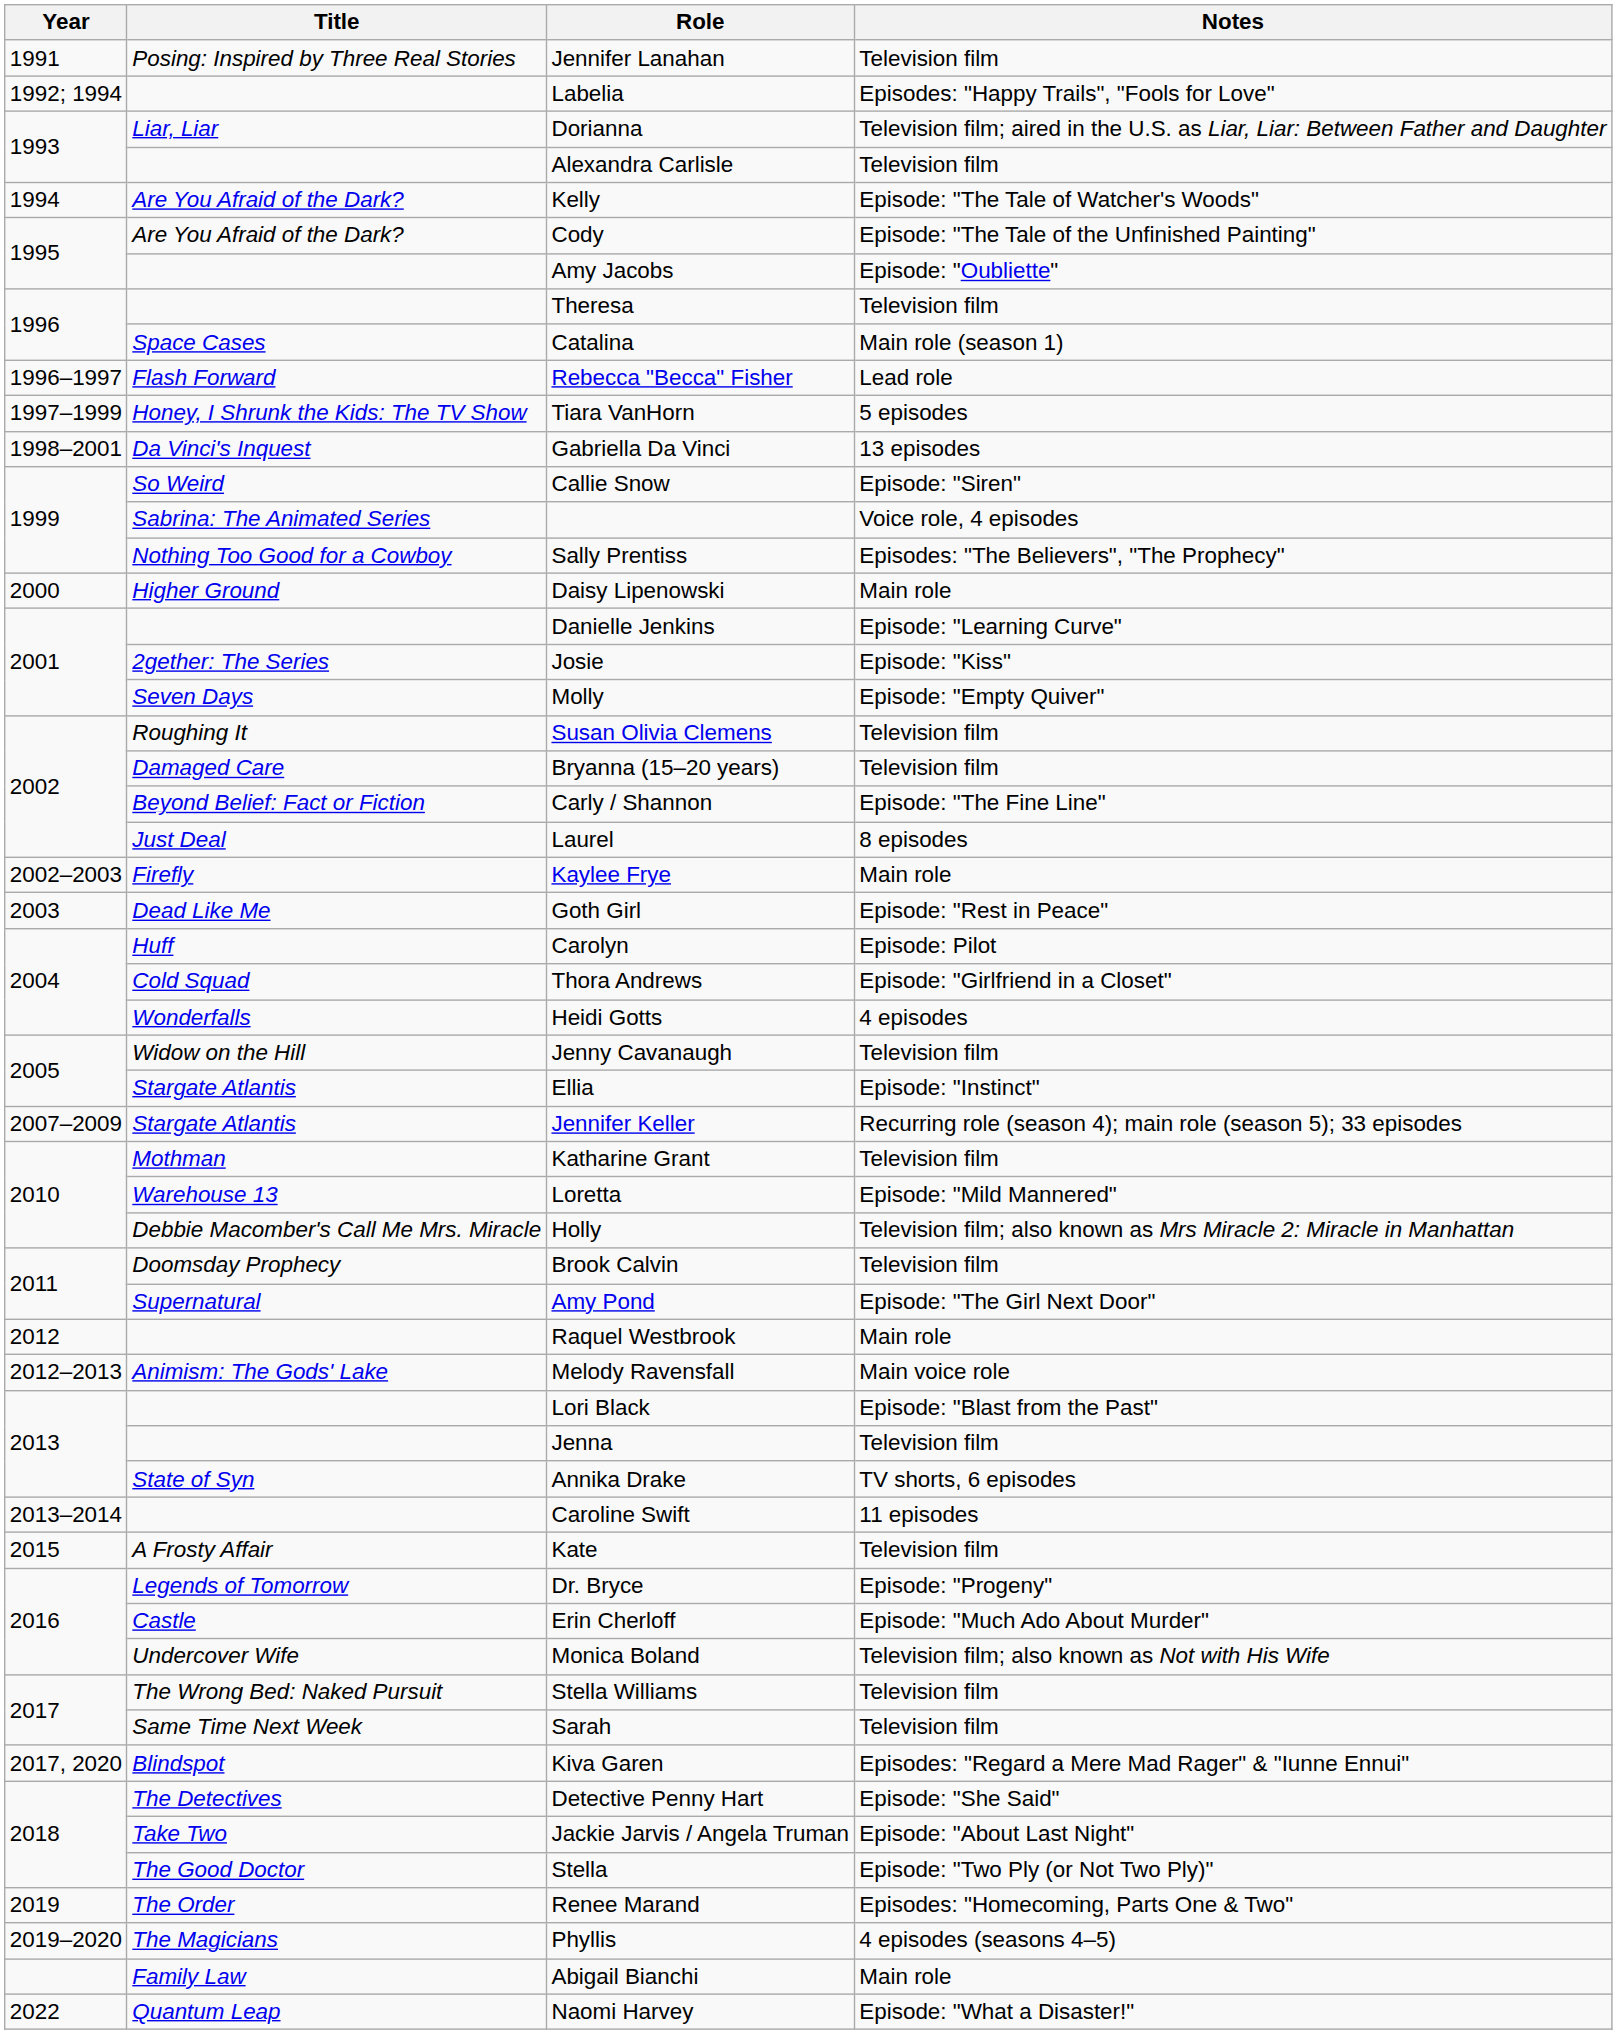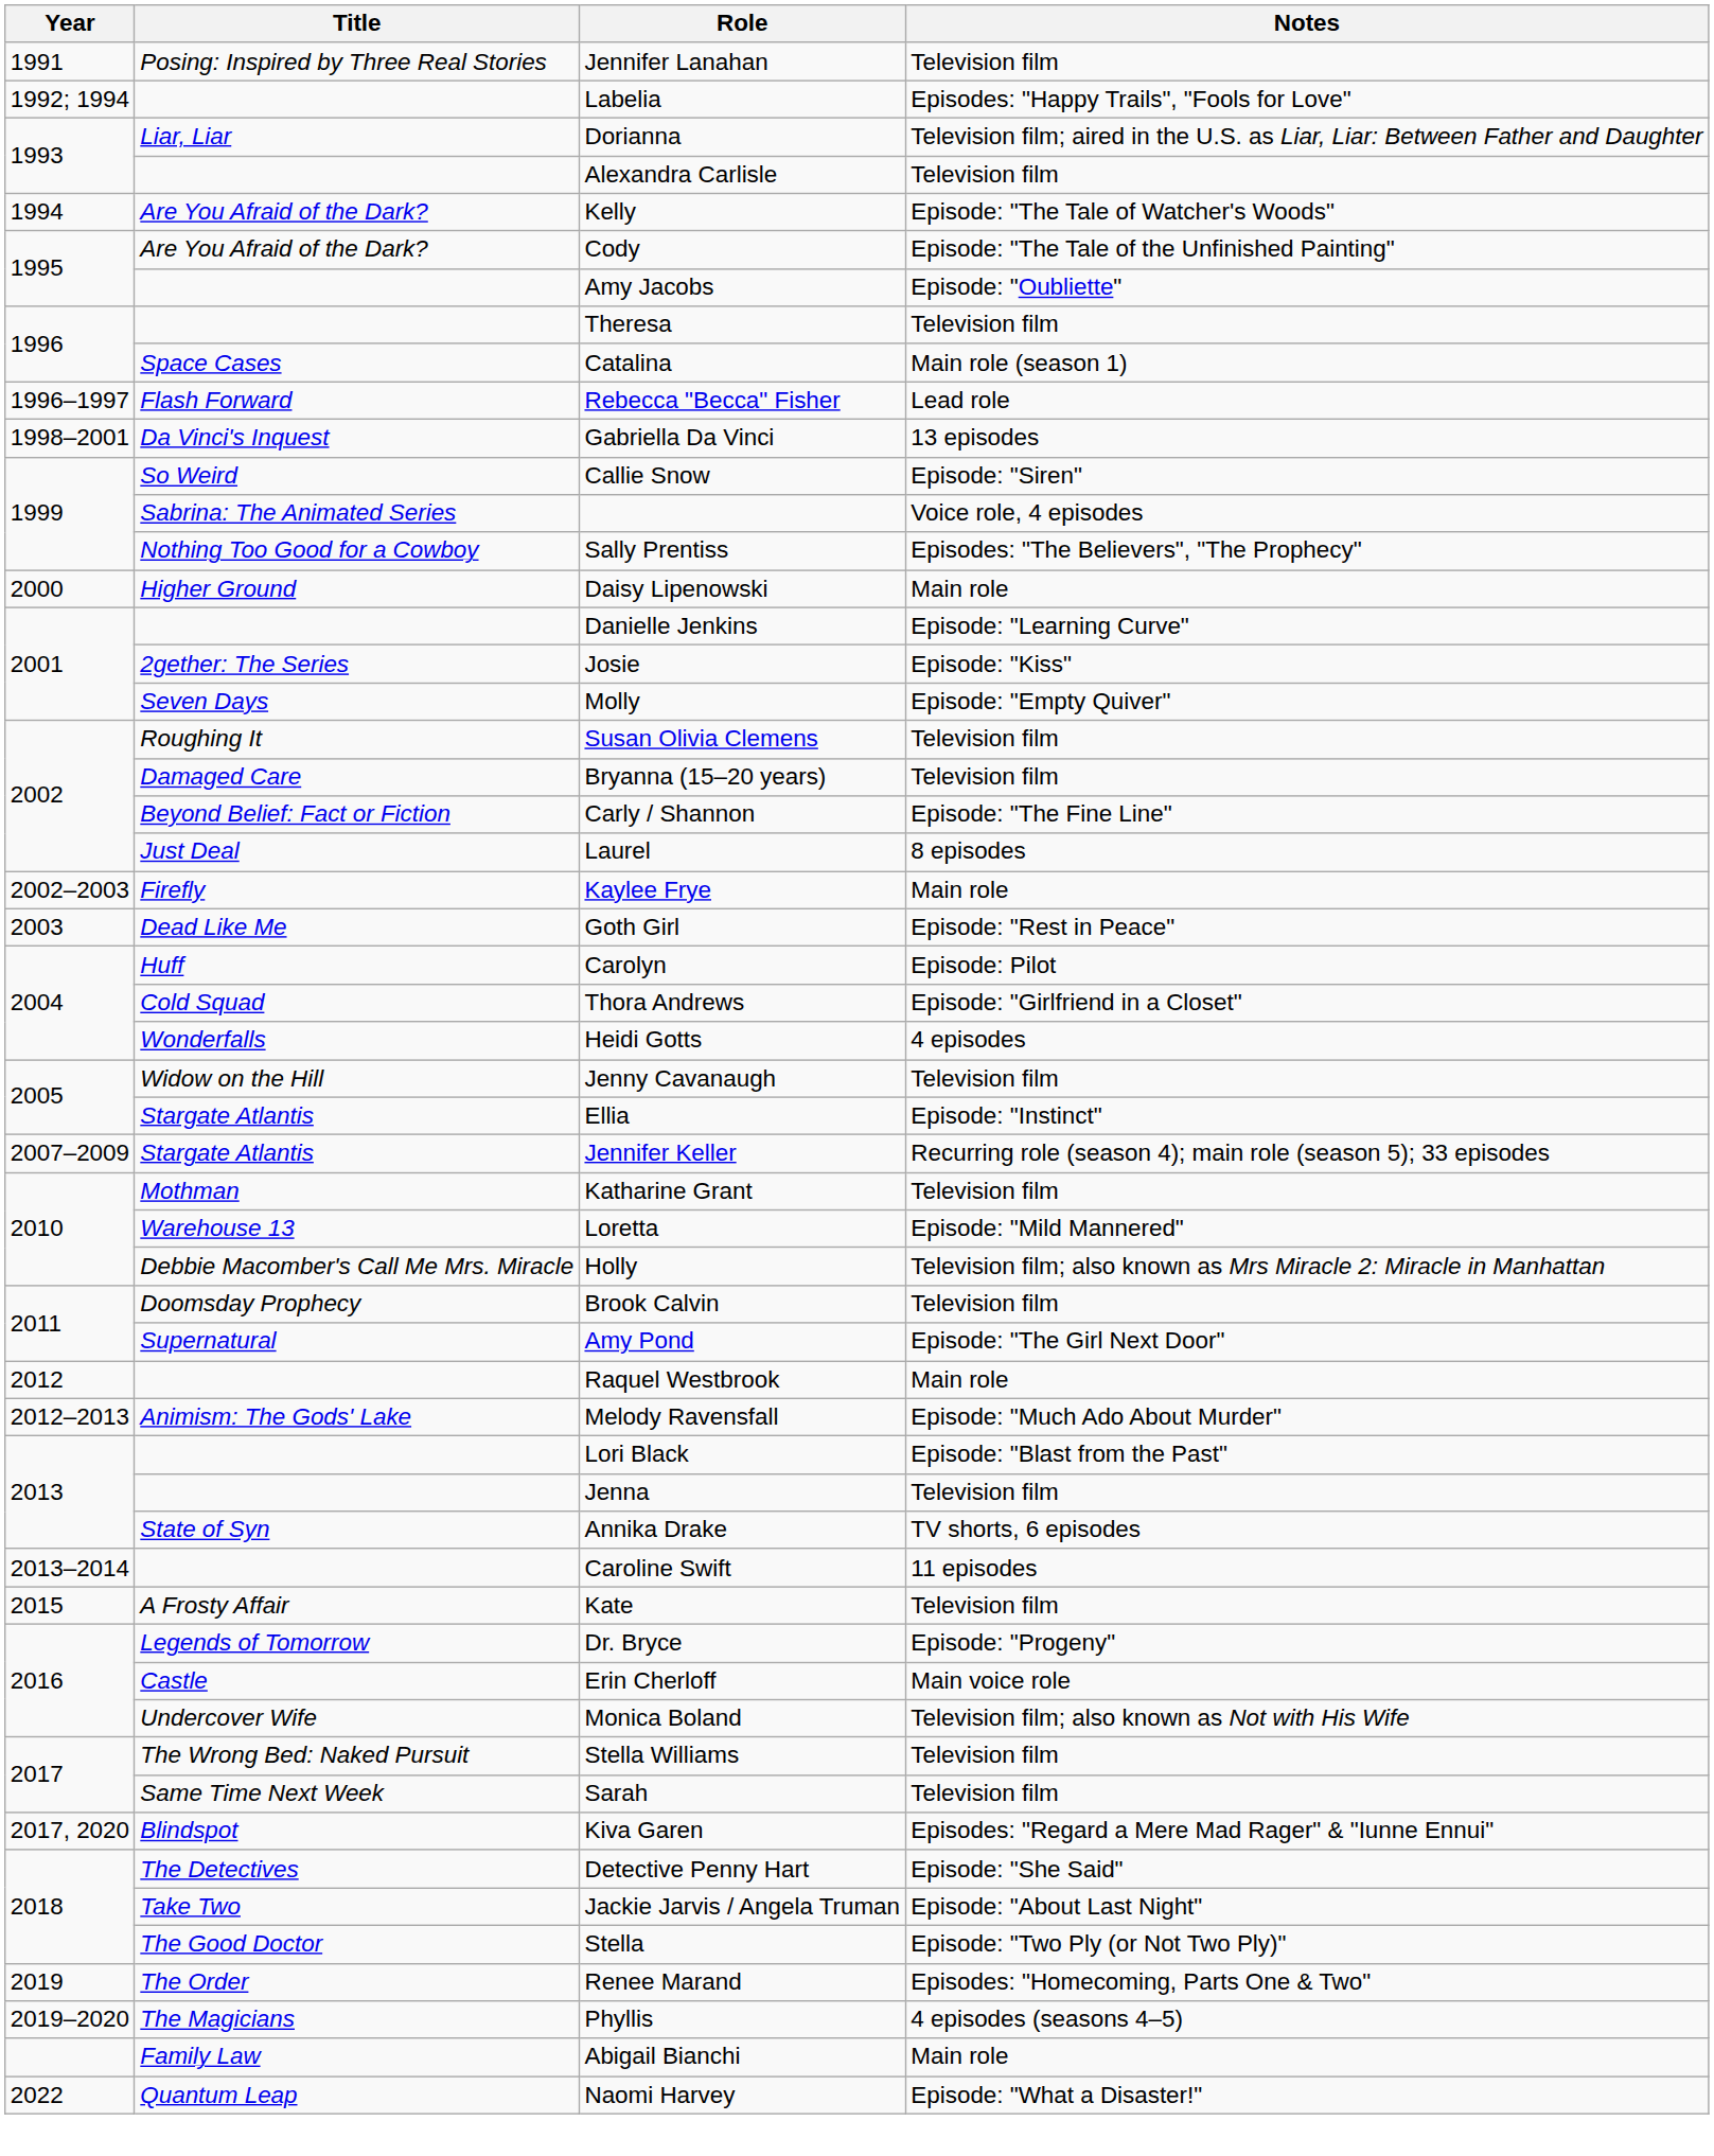 <table class="wikitable sortable">
 <tr>
 <th>Year</th>
 <th>Title</th>
 <th>Role</th>
 <th class="unsortable">Notes</th>
 </tr>
 <tr>
 <td>1991</td>
 <td><em>Posing: Inspired by Three Real Stories</em></td>
 <td>Jennifer Lanahan</td>
 <td>Television film</td>
 </tr>
 <tr>
 <td>1992; 1994</td>
 <td><em></em></td>
 <td>Labelia</td>
 <td>Episodes: "Happy Trails", "Fools for Love"</td>
 </tr>
 <tr>
 <td rowspan="2">1993</td>
 <td><em><a href='#'>Liar, Liar</a></em></td>
 <td>Dorianna</td>
 <td>Television film; aired in the U.S. as <em>Liar, Liar: Between Father and Daughter</em></td>
 </tr>
 <tr>
 <td><em></em></td>
 <td>Alexandra Carlisle</td>
 <td>Television film</td>
 </tr>
 <tr>
 <td>1994</td>
 <td><em><a href='#'>Are You Afraid of the Dark?</a></em></td>
 <td>Kelly</td>
 <td>Episode: "The Tale of Watcher's Woods"</td>
 </tr>
 <tr>
 <td rowspan="2">1995</td>
 <td><em>Are You Afraid of the Dark?</em></td>
 <td>Cody</td>
 <td>Episode: "The Tale of the Unfinished Painting"</td>
 </tr>
 <tr>
 <td><em></em></td>
 <td>Amy Jacobs</td>
 <td>Episode: "<a href='#'>Oubliette</a>"</td>
 </tr>
 <tr>
 <td rowspan="2">1996</td>
 <td><em></em></td>
 <td>Theresa</td>
 <td>Television film</td>
 </tr>
 <tr>
 <td><em><a href='#'>Space Cases</a></em></td>
 <td>Catalina</td>
 <td>Main role (season 1)</td>
 </tr>
 <tr>
 <td>1996–1997</td>
 <td><em><a href='#'>Flash Forward</a></em></td>
 <td><a href='#'>Rebecca "Becca" Fisher</a></td>
 <td>Lead role</td>
-</tr>
-<tr>
-<td>1997–1999</td>
-<td><em><a href='#'>Honey, I Shrunk the Kids: The TV Show</a></em></td>
-<td>Tiara VanHorn</td>
-<td>5 episodes</td>
 </tr>
 <tr>
 <td>1998–2001</td>
 <td><em><a href='#'>Da Vinci's Inquest</a></em></td>
 <td>Gabriella Da Vinci</td>
 <td>13 episodes</td>
 </tr>
 <tr>
 <td rowspan="3">1999</td>
 <td><em><a href='#'>So Weird</a></em></td>
 <td>Callie Snow</td>
 <td>Episode: "Siren"</td>
 </tr>
 <tr>
 <td><em><a href='#'>Sabrina: The Animated Series</a></em></td>
 <td></td>
 <td>Voice role, 4 episodes</td>
 </tr>
 <tr>
 <td><em><a href='#'>Nothing Too Good for a Cowboy</a></em></td>
 <td>Sally Prentiss</td>
 <td>Episodes: "The Believers", "The Prophecy"</td>
 </tr>
 <tr>
 <td>2000</td>
 <td><em><a href='#'>Higher Ground</a></em></td>
 <td>Daisy Lipenowski</td>
 <td>Main role</td>
 </tr>
 <tr>
 <td rowspan="3">2001</td>
 <td><em></em></td>
 <td>Danielle Jenkins</td>
 <td>Episode: "Learning Curve"</td>
 </tr>
 <tr>
 <td><em><a href='#'>2gether: The Series</a></em></td>
 <td>Josie</td>
 <td>Episode: "Kiss"</td>
 </tr>
 <tr>
 <td><em><a href='#'>Seven Days</a></em></td>
 <td>Molly</td>
 <td>Episode: "Empty Quiver"</td>
 </tr>
 <tr>
 <td rowspan="4">2002</td>
 <td><em>Roughing It</em></td>
 <td><a href='#'>Susan Olivia Clemens</a></td>
 <td>Television film</td>
 </tr>
 <tr>
 <td><em><a href='#'>Damaged Care</a></em></td>
 <td>Bryanna (15–20 years)</td>
 <td>Television film</td>
 </tr>
 <tr>
 <td><em><a href='#'>Beyond Belief: Fact or Fiction</a></em></td>
 <td>Carly / Shannon</td>
 <td>Episode: "The Fine Line"</td>
 </tr>
 <tr>
 <td><em><a href='#'>Just Deal</a></em></td>
 <td>Laurel</td>
 <td>8 episodes</td>
 </tr>
 <tr>
 <td>2002–2003</td>
 <td><em><a href='#'>Firefly</a></em></td>
 <td><a href='#'>Kaylee Frye</a></td>
 <td>Main role</td>
 </tr>
 <tr>
 <td>2003</td>
 <td><em><a href='#'>Dead Like Me</a></em></td>
 <td>Goth Girl</td>
 <td>Episode: "Rest in Peace"</td>
 </tr>
 <tr>
 <td rowspan="3">2004</td>
 <td><em><a href='#'>Huff</a></em></td>
 <td>Carolyn</td>
 <td>Episode: Pilot</td>
 </tr>
 <tr>
 <td><em><a href='#'>Cold Squad</a></em></td>
 <td>Thora Andrews</td>
 <td>Episode: "Girlfriend in a Closet"</td>
 </tr>
 <tr>
 <td><em><a href='#'>Wonderfalls</a></em></td>
 <td>Heidi Gotts</td>
 <td>4 episodes</td>
 </tr>
 <tr>
 <td rowspan="2">2005</td>
 <td><em>Widow on the Hill</em></td>
 <td>Jenny Cavanaugh</td>
 <td>Television film</td>
 </tr>
 <tr>
 <td><em><a href='#'>Stargate Atlantis</a></em></td>
 <td>Ellia</td>
 <td>Episode: "Instinct"</td>
 </tr>
 <tr>
 <td>2007–2009</td>
 <td><em><a href='#'>Stargate Atlantis</a></em></td>
 <td><a href='#'>Jennifer Keller</a></td>
 <td>Recurring role (season 4); main role (season 5); 33 episodes</td>
 </tr>
 <tr>
 <td rowspan="3">2010</td>
 <td><em><a href='#'>Mothman</a></em></td>
 <td>Katharine Grant</td>
 <td>Television film</td>
 </tr>
 <tr>
 <td><em><a href='#'>Warehouse 13</a></em></td>
 <td>Loretta</td>
 <td>Episode: "Mild Mannered"</td>
 </tr>
 <tr>
 <td><em>Debbie Macomber's Call Me Mrs. Miracle</em></td>
 <td>Holly</td>
 <td>Television film; also known as <em>Mrs Miracle 2: Miracle in Manhattan</em></td>
 </tr>
 <tr>
 <td rowspan="2">2011</td>
 <td><em>Doomsday Prophecy</em></td>
 <td>Brook Calvin</td>
 <td>Television film</td>
 </tr>
 <tr>
 <td><em><a href='#'>Supernatural</a></em></td>
 <td><a href='#'>Amy Pond</a></td>
 <td>Episode: "The Girl Next Door"</td>
 </tr>
 <tr>
 <td>2012</td>
 <td><em></em></td>
 <td>Raquel Westbrook</td>
 <td>Main role</td>
 </tr>
 <tr>
 <td>2012–2013</td>
 <td><em><a href='#'>Animism: The Gods' Lake</a></em></td>
 <td>Melody Ravensfall</td>
-<td>Main voice role</td>
+<td>Episode: "Much Ado About Murder"</td>
 </tr>
 <tr>
 <td rowspan="3">2013</td>
 <td><em></em></td>
 <td>Lori Black</td>
 <td>Episode: "Blast from the Past"</td>
 </tr>
 <tr>
 <td><em></em></td>
 <td>Jenna</td>
 <td>Television film</td>
 </tr>
 <tr>
 <td><em><a href='#'>State of Syn</a></em></td>
 <td>Annika Drake</td>
 <td>TV shorts, 6 episodes</td>
 </tr>
 <tr>
 <td>2013–2014</td>
 <td><em></em></td>
 <td>Caroline Swift</td>
 <td>11 episodes</td>
 </tr>
 <tr>
 <td>2015</td>
 <td data-sort-value="Frosty Affair, A"><em>A Frosty Affair</em></td>
 <td>Kate</td>
 <td>Television film</td>
 </tr>
 <tr>
 <td rowspan="3">2016</td>
 <td><em><a href='#'>Legends of Tomorrow</a></em></td>
 <td>Dr. Bryce</td>
 <td>Episode: "Progeny"</td>
 </tr>
 <tr>
 <td><em><a href='#'>Castle</a></em></td>
 <td>Erin Cherloff</td>
-<td>Episode: "Much Ado About Murder"</td>
+<td>Main voice role</td>
 </tr>
 <tr>
 <td><em>Undercover Wife</em></td>
 <td>Monica Boland</td>
 <td>Television film; also known as <em>Not with His Wife</em></td>
 </tr>
 <tr>
 <td rowspan="2">2017</td>
 <td data-sort-value="Wrong Bed: Naked Pursuit, The"><em>The Wrong Bed: Naked Pursuit</em></td>
 <td>Stella Williams</td>
 <td>Television film</td>
 </tr>
 <tr>
 <td><em>Same Time Next Week</em></td>
 <td>Sarah</td>
 <td>Television film</td>
 </tr>
 <tr>
 <td>2017, 2020</td>
 <td><em><a href='#'>Blindspot</a></em></td>
 <td>Kiva Garen</td>
 <td>Episodes: "Regard a Mere Mad Rager" & "Iunne Ennui"</td>
 </tr>
 <tr>
 <td rowspan="3">2018</td>
 <td data-sort-value="Detectives, The"><em><a href='#'>The Detectives</a></em></td>
 <td>Detective Penny Hart</td>
 <td>Episode: "She Said"</td>
 </tr>
 <tr>
 <td><em><a href='#'>Take Two</a></em></td>
 <td>Jackie Jarvis / Angela Truman</td>
 <td>Episode: "About Last Night"</td>
 </tr>
 <tr>
 <td data-sort-value="Good Doctor, The"><em><a href='#'>The Good Doctor</a></em></td>
 <td>Stella</td>
 <td>Episode: "Two Ply (or Not Two Ply)"</td>
 </tr>
 <tr>
 <td>2019</td>
 <td data-sort-value="Order, The"><em><a href='#'>The Order</a></em></td>
 <td>Renee Marand</td>
 <td>Episodes: "Homecoming, Parts One & Two"</td>
 </tr>
 <tr>
 <td>2019–2020</td>
 <td data-sort-value="Magicians, The"><em><a href='#'>The Magicians</a></em></td>
 <td>Phyllis</td>
 <td>4 episodes (seasons 4–5)</td>
 </tr>
 <tr>
 <td></td>
 <td><em><a href='#'>Family Law</a></em></td>
 <td>Abigail Bianchi</td>
 <td>Main role</td>
 </tr>
 <tr>
 <td>2022</td>
 <td><em><a href='#'>Quantum Leap</a></em></td>
 <td>Naomi Harvey</td>
 <td>Episode: "What a Disaster!"</td>
 </tr>
 </table>
